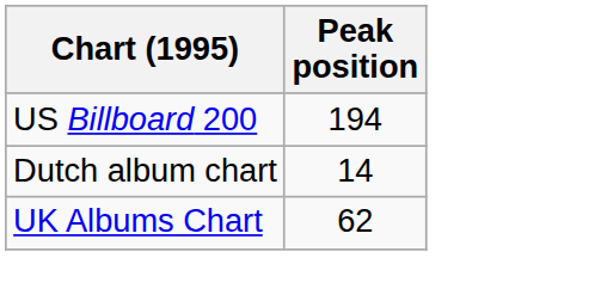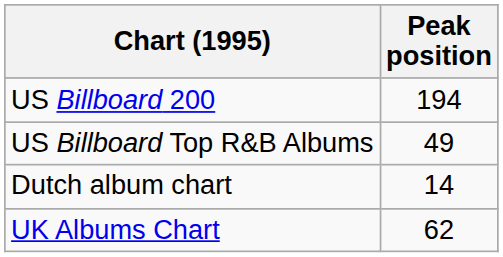 <table class="wikitable">
 <tr>
 <th>Chart (1995)</th>
 <th>Peak<br>position</th>
 </tr>
 <tr>
 <td>US <a href='#'><em>Billboard</em> 200</a></td>
 <td align=center>194</td>
 </tr>
 <tr>
+<td>US <em>Billboard</em> Top R&B Albums</td>
+<td align=center>49</td>
+</tr>
+<tr>
 <td>Dutch album chart</td>
 <td align=center>14</td>
 </tr>
 <tr>
 <td><a href='#'>UK Albums Chart</a></td>
 <td align=center>62</td>
 </tr>
 </table>
